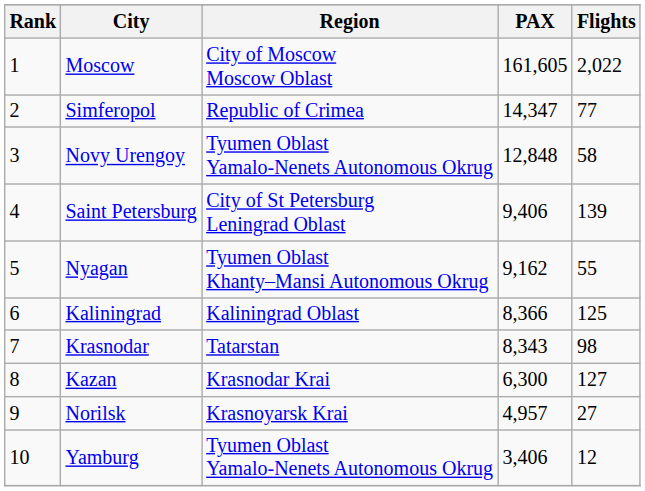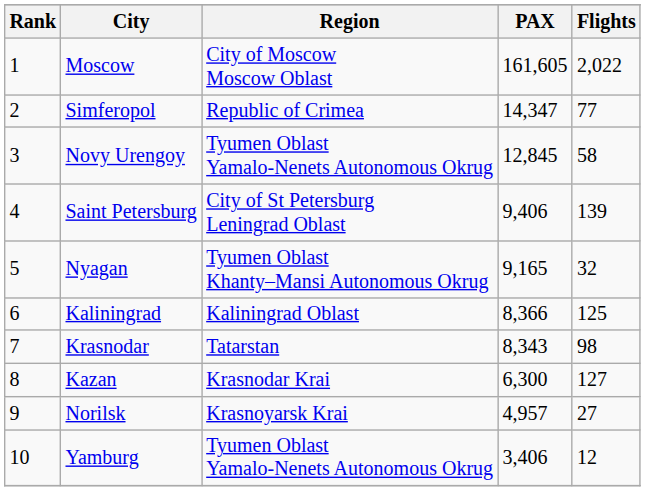 <table class="wikitable sortable" style="font-size: 90%" width=align=right>
 <tr>
 </tr>
 <tr>
 <th>Rank</th>
 <th>City</th>
 <th>Region</th>
 <th>PAX</th>
 <th>Flights</th>
 </tr>
 <tr>
 <td>1</td>
 <td><a href='#'>Moscow</a></td>
 <td><a href='#'>City of Moscow</a><br><a href='#'>Moscow Oblast</a></td>
 <td>161,605</td>
 <td>2,022</td>
 </tr>
 <tr>
 <td>2</td>
 <td><a href='#'>Simferopol</a></td>
 <td><a href='#'>Republic of Crimea</a></td>
 <td>14,347</td>
 <td>77</td>
 </tr>
 <tr>
 <td>3</td>
 <td><a href='#'>Novy Urengoy</a></td>
 <td><a href='#'>Tyumen Oblast</a><br><a href='#'>Yamalo-Nenets Autonomous Okrug</a></td>
-<td>12,848</td>
+<td>12,845</td>
 <td>58</td>
 </tr>
 <tr>
 <td>4</td>
 <td><a href='#'>Saint Petersburg</a></td>
 <td><a href='#'>City of St Petersburg</a><br><a href='#'>Leningrad Oblast</a></td>
 <td>9,406</td>
 <td>139</td>
 </tr>
 <tr>
 <td>5</td>
 <td><a href='#'>Nyagan</a></td>
 <td><a href='#'>Tyumen Oblast</a><br><a href='#'>Khanty–Mansi Autonomous Okrug</a></td>
-<td>9,162</td>
-<td>55</td>
+<td>9,165</td>
+<td>32</td>
 </tr>
 <tr>
 <td>6</td>
 <td><a href='#'>Kaliningrad</a></td>
 <td><a href='#'>Kaliningrad Oblast</a></td>
 <td>8,366</td>
 <td>125</td>
 </tr>
 <tr>
 <td>7</td>
 <td><a href='#'>Krasnodar</a></td>
 <td><a href='#'>Tatarstan</a></td>
 <td>8,343</td>
 <td>98</td>
 </tr>
 <tr>
 <td>8</td>
 <td><a href='#'>Kazan</a></td>
 <td><a href='#'>Krasnodar Krai</a></td>
 <td>6,300</td>
 <td>127</td>
 </tr>
 <tr>
 <td>9</td>
 <td><a href='#'>Norilsk</a></td>
 <td><a href='#'>Krasnoyarsk Krai</a></td>
 <td>4,957</td>
 <td>27</td>
 </tr>
 <tr>
 <td>10</td>
 <td><a href='#'>Yamburg</a></td>
 <td><a href='#'>Tyumen Oblast</a><br><a href='#'>Yamalo-Nenets Autonomous Okrug</a></td>
 <td>3,406</td>
 <td>12</td>
 </tr>
 <tr>
 </tr>
 </table>
